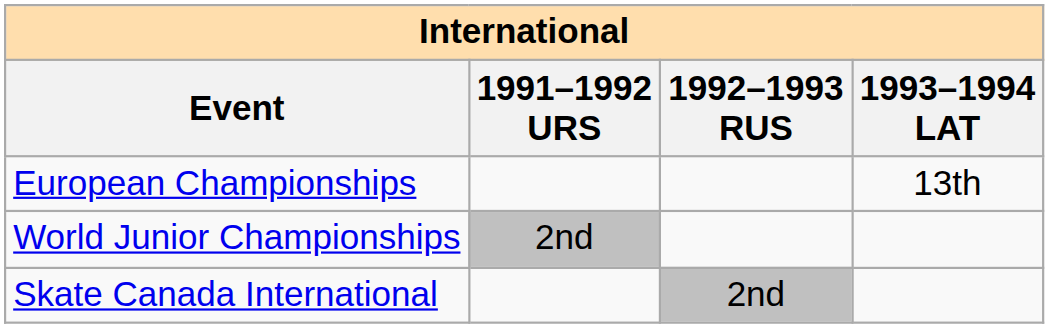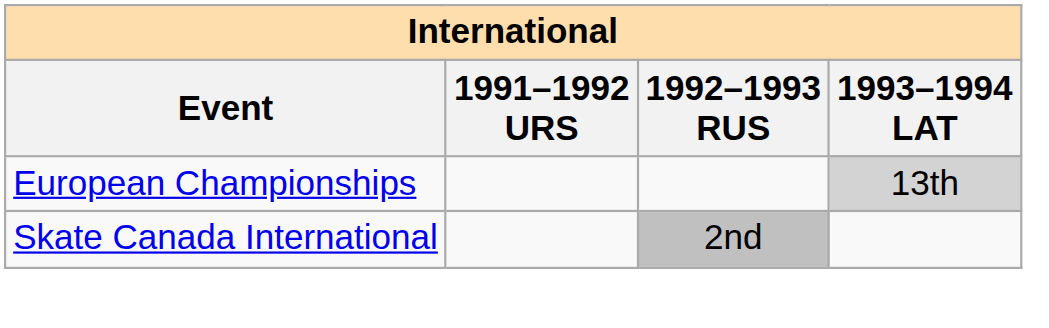 <table class="wikitable" style="text-align:center">
 <tr>
 <th style="background-color: #ffdead; " colspan=4 align=center><strong>International</strong></th>
 </tr>
 <tr>
 <th>Event</th>
 <th>1991–1992 <br> URS</th>
 <th>1992–1993 <br> RUS</th>
 <th>1993–1994 <br> LAT</th>
 </tr>
 <tr>
 <td align=left><a href='#'>European Championships</a></td>
 <td></td>
 <td></td>
-<td>13th</td>
-</tr>
-<tr>
-<td align=left><a href='#'>World Junior Championships</a></td>
-<td bgcolor=silver>2nd</td>
-<td></td>
-<td></td>
+<td style="background: lightgrey;">13th</td>
 </tr>
 <tr>
 <td align=left><a href='#'>Skate Canada International</a></td>
 <td></td>
 <td bgcolor=silver>2nd</td>
 <td></td>
 </tr>
 </table>
